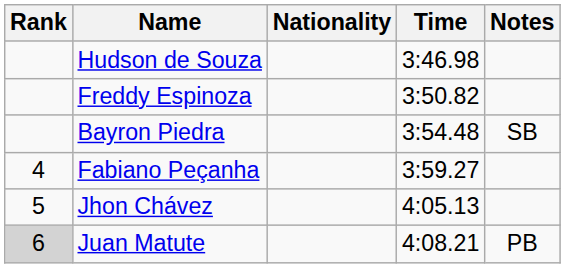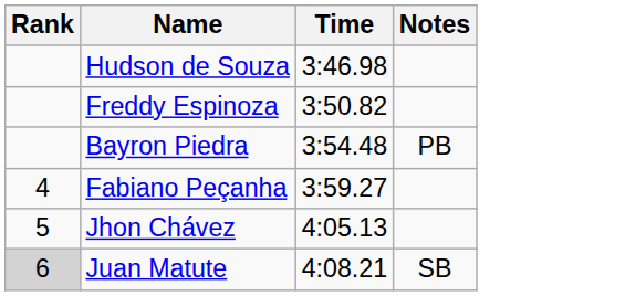 <table class="wikitable sortable" style="text-align:center">
 <tr>
 <th>Rank</th>
 <th>Name</th>
-<th>Nationality</th>
 <th>Time</th>
 <th>Notes</th>
 </tr>
 <tr>
 <td></td>
 <td align=left><a href='#'>Hudson de Souza</a></td>
-<td align=left></td>
 <td>3:46.98</td>
 <td></td>
 </tr>
 <tr>
 <td></td>
 <td align=left><a href='#'>Freddy Espinoza</a></td>
-<td align=left></td>
 <td>3:50.82</td>
 <td></td>
 </tr>
 <tr>
 <td></td>
 <td align=left><a href='#'>Bayron Piedra</a></td>
-<td align=left></td>
 <td>3:54.48</td>
-<td>SB</td>
+<td>PB</td>
 </tr>
 <tr>
 <td>4</td>
 <td align=left><a href='#'>Fabiano Peçanha</a></td>
-<td align=left></td>
 <td>3:59.27</td>
 <td></td>
 </tr>
 <tr>
 <td>5</td>
 <td align=left><a href='#'>Jhon Chávez</a></td>
-<td align=left></td>
 <td>4:05.13</td>
 <td></td>
 </tr>
 <tr>
 <td style="background: lightgrey;">6</td>
 <td align=left><a href='#'>Juan Matute</a></td>
-<td align=left></td>
 <td>4:08.21</td>
-<td>PB</td>
+<td>SB</td>
 </tr>
 </table>
